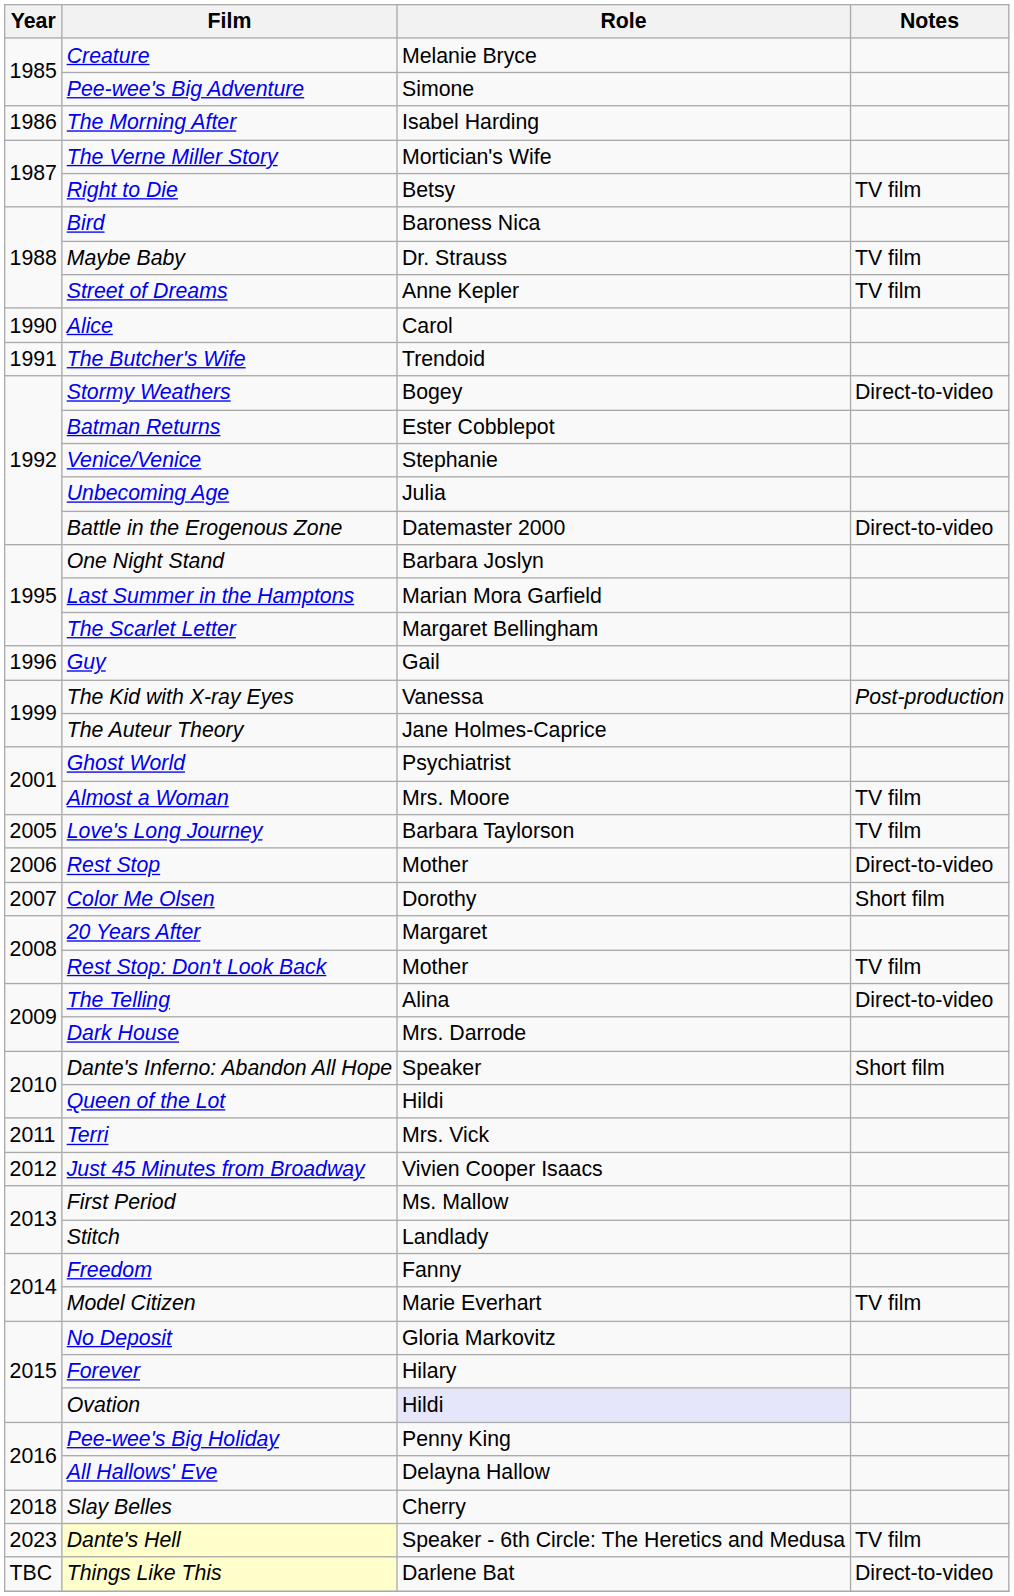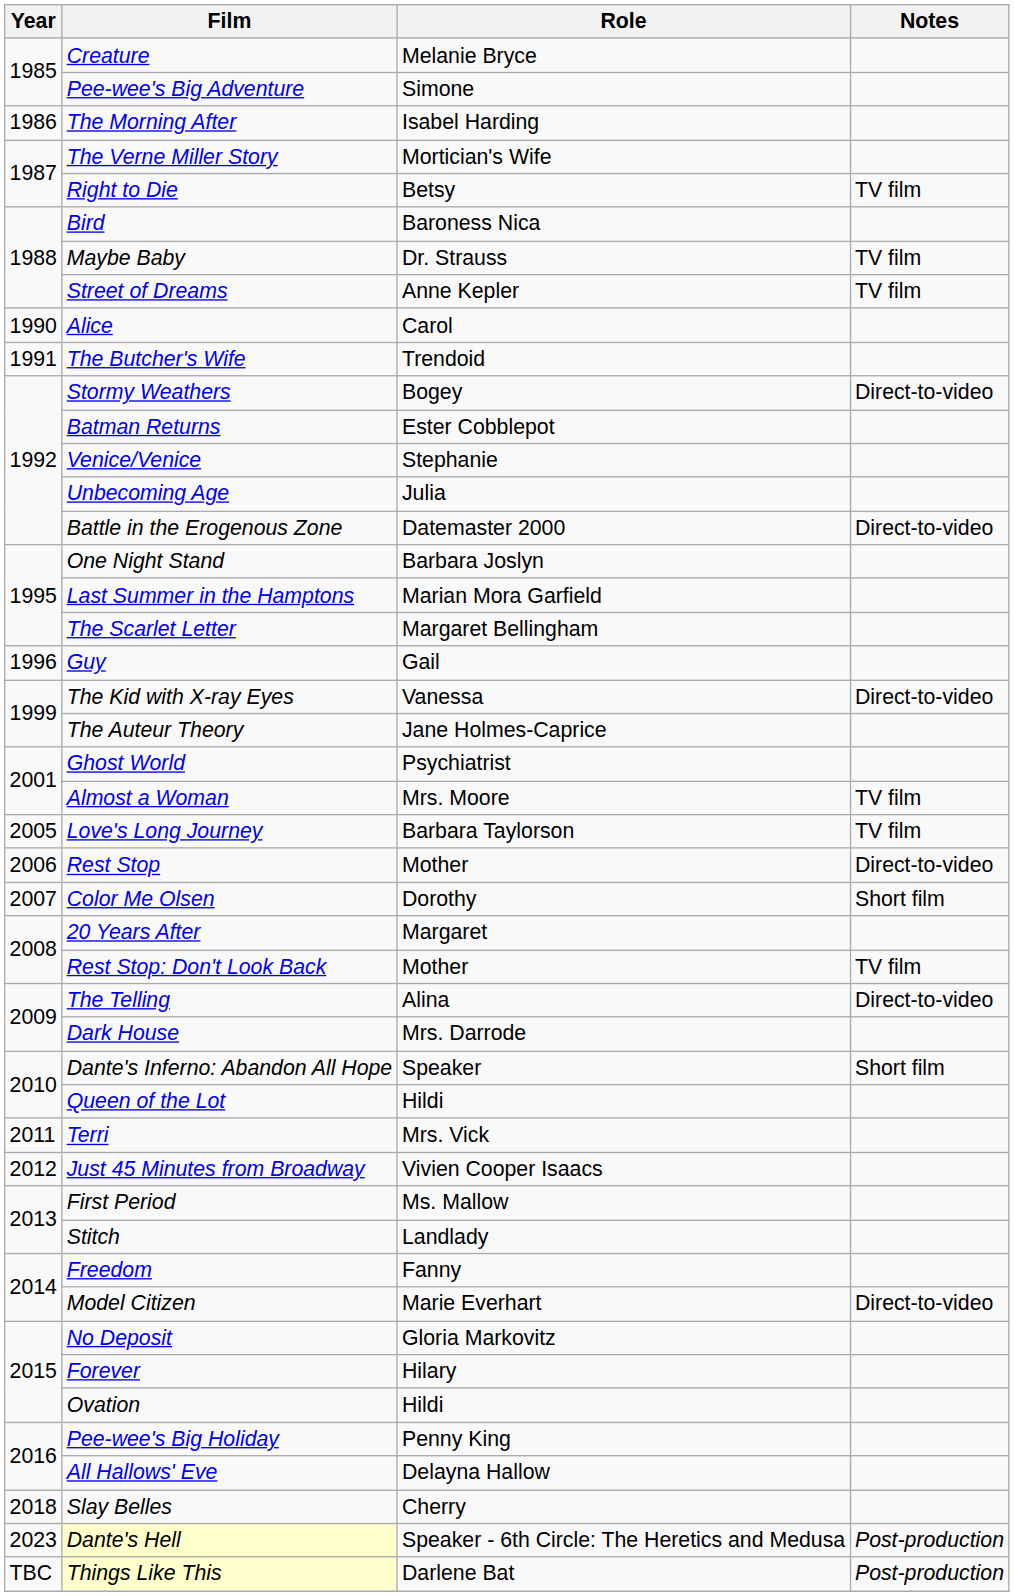 <table class="wikitable">
 <tr>
 <th>Year</th>
 <th>Film</th>
 <th>Role</th>
 <th>Notes</th>
 </tr>
 <tr>
 <td rowspan="2">1985</td>
 <td><em><a href='#'>Creature</a></em></td>
 <td>Melanie Bryce</td>
 <td></td>
 </tr>
 <tr>
 <td><em><a href='#'>Pee-wee's Big Adventure</a></em></td>
 <td>Simone</td>
 <td></td>
 </tr>
 <tr>
 <td>1986</td>
 <td><em><a href='#'>The Morning After</a></em></td>
 <td>Isabel Harding</td>
 <td></td>
 </tr>
 <tr>
 <td rowspan="2">1987</td>
 <td><em><a href='#'>The Verne Miller Story</a></em></td>
 <td>Mortician's Wife</td>
 <td></td>
 </tr>
 <tr>
 <td><em><a href='#'>Right to Die</a></em></td>
 <td>Betsy</td>
 <td>TV film</td>
 </tr>
 <tr>
 <td rowspan="3">1988</td>
 <td><em><a href='#'>Bird</a></em></td>
 <td>Baroness Nica</td>
 <td></td>
 </tr>
 <tr>
 <td><em>Maybe Baby</em></td>
 <td>Dr. Strauss</td>
 <td>TV film</td>
 </tr>
 <tr>
 <td><em><a href='#'>Street of Dreams</a></em></td>
 <td>Anne Kepler</td>
 <td>TV film</td>
 </tr>
 <tr>
 <td>1990</td>
 <td><em><a href='#'>Alice</a></em></td>
 <td>Carol</td>
 <td></td>
 </tr>
 <tr>
 <td>1991</td>
 <td><em><a href='#'>The Butcher's Wife</a></em></td>
 <td>Trendoid</td>
 <td></td>
 </tr>
 <tr>
 <td rowspan="5">1992</td>
 <td><em><a href='#'>Stormy Weathers</a></em></td>
 <td>Bogey</td>
 <td>Direct-to-video</td>
 </tr>
 <tr>
 <td><em><a href='#'>Batman Returns</a></em></td>
 <td>Ester Cobblepot</td>
 <td></td>
 </tr>
 <tr>
 <td><em><a href='#'>Venice/Venice</a></em></td>
 <td>Stephanie</td>
 <td></td>
 </tr>
 <tr>
 <td><em><a href='#'>Unbecoming Age</a></em></td>
 <td>Julia</td>
 <td></td>
 </tr>
 <tr>
 <td><em>Battle in the Erogenous Zone</em></td>
 <td>Datemaster 2000</td>
 <td>Direct-to-video</td>
 </tr>
 <tr>
 <td rowspan="3">1995</td>
 <td><em>One Night Stand</em></td>
 <td>Barbara Joslyn</td>
 <td></td>
 </tr>
 <tr>
 <td><em><a href='#'>Last Summer in the Hamptons</a></em></td>
 <td>Marian Mora Garfield</td>
 <td></td>
 </tr>
 <tr>
 <td><em><a href='#'>The Scarlet Letter</a></em></td>
 <td>Margaret Bellingham</td>
 <td></td>
 </tr>
 <tr>
 <td>1996</td>
 <td><em><a href='#'>Guy</a></em></td>
 <td>Gail</td>
 <td></td>
 </tr>
 <tr>
 <td rowspan="2">1999</td>
 <td><em>The Kid with X-ray Eyes</em></td>
 <td>Vanessa</td>
-<td><em>Post-production</em></td>
+<td>Direct-to-video</td>
 </tr>
 <tr>
 <td><em>The Auteur Theory</em></td>
 <td>Jane Holmes-Caprice</td>
 <td></td>
 </tr>
 <tr>
 <td rowspan="2">2001</td>
 <td><em><a href='#'>Ghost World</a></em></td>
 <td>Psychiatrist</td>
 <td></td>
 </tr>
 <tr>
 <td><em><a href='#'>Almost a Woman</a></em></td>
 <td>Mrs. Moore</td>
 <td>TV film</td>
 </tr>
 <tr>
 <td>2005</td>
 <td><em><a href='#'>Love's Long Journey</a></em></td>
 <td>Barbara Taylorson</td>
 <td>TV film</td>
 </tr>
 <tr>
 <td>2006</td>
 <td><em><a href='#'>Rest Stop</a></em></td>
 <td>Mother</td>
 <td>Direct-to-video</td>
 </tr>
 <tr>
 <td>2007</td>
 <td><em><a href='#'>Color Me Olsen</a></em></td>
 <td>Dorothy</td>
 <td>Short film</td>
 </tr>
 <tr>
 <td rowspan="2">2008</td>
 <td><em><a href='#'>20 Years After</a></em></td>
 <td>Margaret</td>
 <td></td>
 </tr>
 <tr>
 <td><em><a href='#'>Rest Stop: Don't Look Back</a></em></td>
 <td>Mother</td>
 <td>TV film</td>
 </tr>
 <tr>
 <td rowspan="2">2009</td>
 <td><em><a href='#'>The Telling</a></em></td>
 <td>Alina</td>
 <td>Direct-to-video</td>
 </tr>
 <tr>
 <td><em><a href='#'>Dark House</a></em></td>
 <td>Mrs. Darrode</td>
 <td></td>
 </tr>
 <tr>
 <td rowspan="2">2010</td>
 <td><em>Dante's Inferno: Abandon All Hope</em></td>
 <td>Speaker</td>
 <td>Short film</td>
 </tr>
 <tr>
 <td><em><a href='#'>Queen of the Lot</a></em></td>
 <td>Hildi</td>
 <td></td>
 </tr>
 <tr>
 <td>2011</td>
 <td><em><a href='#'>Terri</a></em></td>
 <td>Mrs. Vick</td>
 <td></td>
 </tr>
 <tr>
 <td>2012</td>
 <td><em><a href='#'>Just 45 Minutes from Broadway</a></em></td>
 <td>Vivien Cooper Isaacs</td>
 <td></td>
 </tr>
 <tr>
 <td rowspan="2">2013</td>
 <td><em>First Period</em></td>
 <td>Ms. Mallow</td>
 <td></td>
 </tr>
 <tr>
 <td><em>Stitch</em></td>
 <td>Landlady</td>
 <td></td>
 </tr>
 <tr>
 <td rowspan="2">2014</td>
 <td><em><a href='#'>Freedom</a></em></td>
 <td>Fanny</td>
 <td></td>
 </tr>
 <tr>
 <td><em>Model Citizen</em></td>
 <td>Marie Everhart</td>
-<td>TV film</td>
+<td>Direct-to-video</td>
 </tr>
 <tr>
 <td rowspan="3">2015</td>
 <td><em><a href='#'>No Deposit</a></em></td>
 <td>Gloria Markovitz</td>
 <td></td>
 </tr>
 <tr>
 <td><em><a href='#'>Forever</a></em></td>
 <td>Hilary</td>
 <td></td>
 </tr>
 <tr>
 <td><em>Ovation</em></td>
-<td style="background: lavender;">Hildi</td>
+<td>Hildi</td>
 <td></td>
 </tr>
 <tr>
 <td rowspan="2">2016</td>
 <td><em><a href='#'>Pee-wee's Big Holiday</a></em></td>
 <td>Penny King</td>
 <td></td>
 </tr>
 <tr>
 <td><em><a href='#'>All Hallows' Eve</a></em></td>
 <td>Delayna Hallow</td>
 <td></td>
 </tr>
 <tr>
 <td>2018</td>
 <td><em>Slay Belles</em></td>
 <td>Cherry</td>
 <td></td>
 </tr>
 <tr>
 <td>2023</td>
 <td style="background:#FFFFCC;"><em>Dante's Hell</em></td>
 <td>Speaker - 6th Circle: The Heretics and Medusa</td>
-<td>TV film</td>
+<td><em>Post-production</em></td>
 </tr>
 <tr>
 <td>TBC</td>
 <td style="background:#FFFFCC;"><em>Things Like This</em></td>
 <td>Darlene Bat</td>
-<td>Direct-to-video</td>
+<td><em>Post-production</em></td>
 </tr>
 <tr>
 </tr>
 </table>
